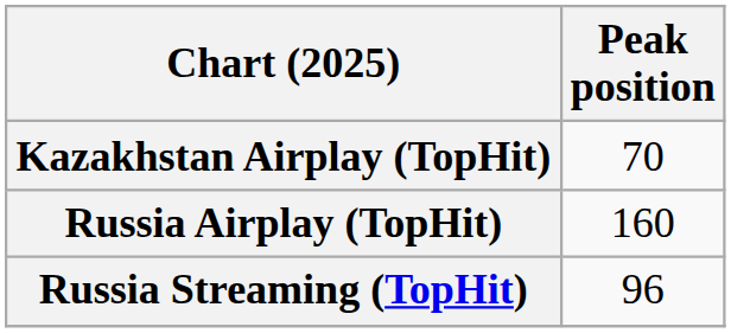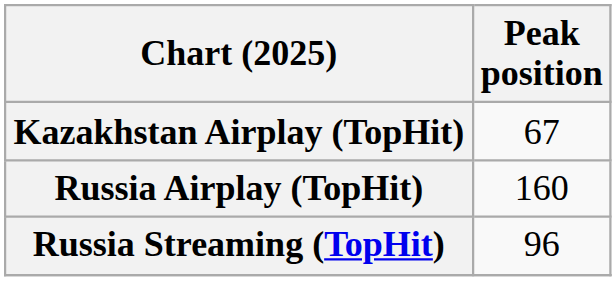 <table class="wikitable sortable plainrowheaders" style="text-align:center">
 <tr>
 <th scope="col">Chart (2025)</th>
 <th scope="col">Peak<br>position</th>
 </tr>
 <tr>
 <th scope="row">Kazakhstan Airplay (TopHit)</th>
-<td>70</td>
+<td>67</td>
 </tr>
 <tr>
 <th scope="row">Russia Airplay (TopHit)</th>
 <td>160</td>
 </tr>
 <tr>
 <th scope="row">Russia Streaming (<a href='#'>TopHit</a>)</th>
 <td>96</td>
 </tr>
 <tr>
 </tr>
 </table>
